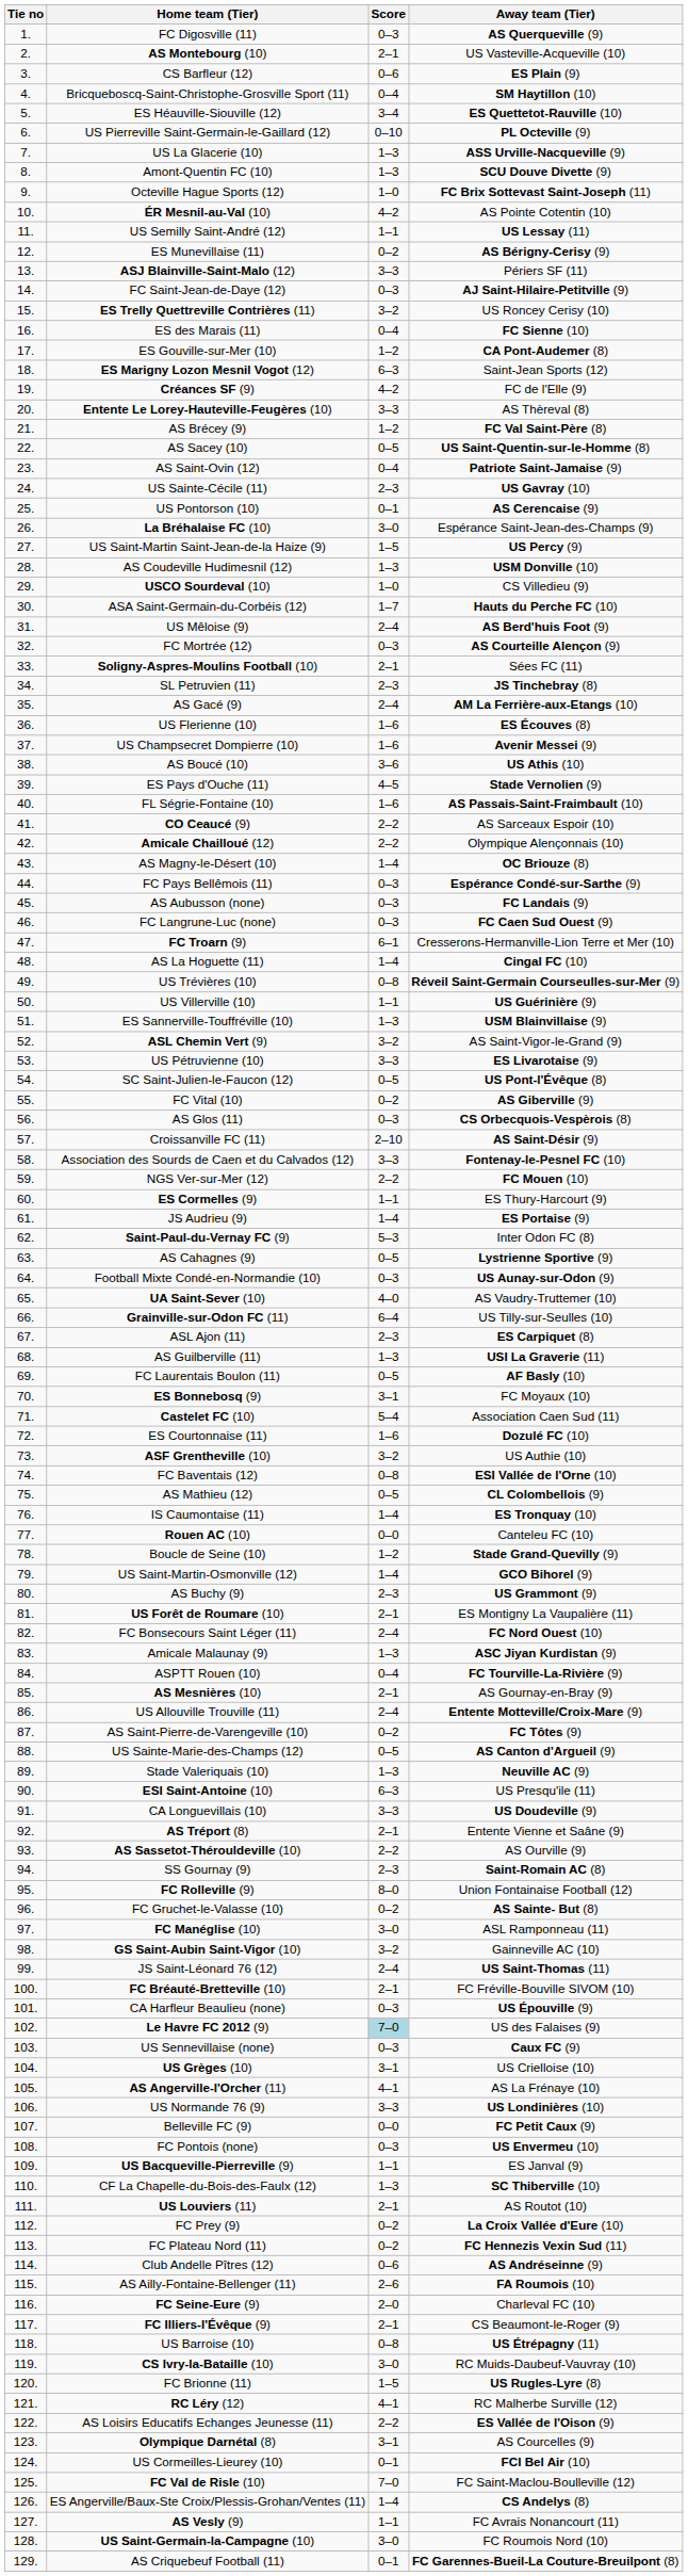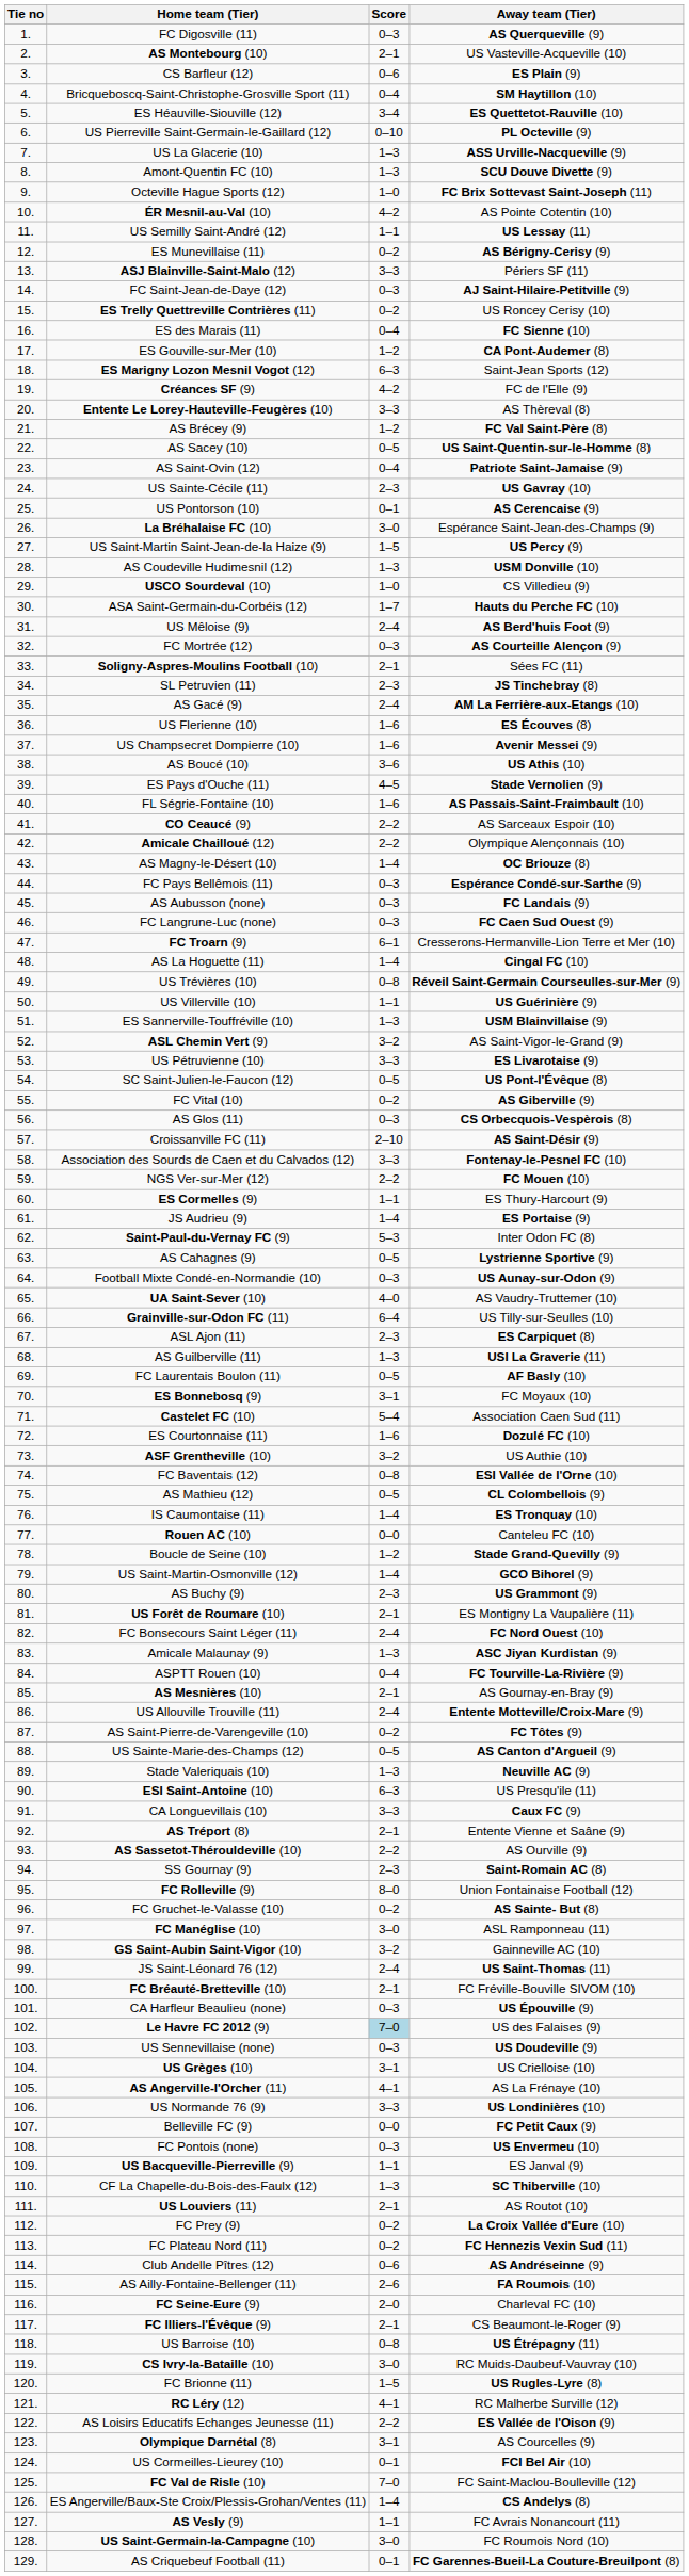 <table class="wikitable" style="text-align: center">
 <tr>
 <th>Tie no</th>
 <th>Home team (Tier)</th>
 <th>Score</th>
 <th>Away team (Tier)</th>
 </tr>
 <tr>
 <td>1.</td>
 <td>FC Digosville (11)</td>
 <td>0–3</td>
 <td><strong>AS Querqueville</strong> (9)</td>
 </tr>
 <tr>
 <td>2.</td>
 <td><strong>AS Montebourg</strong> (10)</td>
 <td>2–1</td>
 <td>US Vasteville-Acqueville  (10)</td>
 </tr>
 <tr>
 <td>3.</td>
 <td>CS Barfleur (12)</td>
 <td>0–6</td>
 <td><strong>ES Plain</strong> (9)</td>
 </tr>
 <tr>
 <td>4.</td>
 <td>Bricqueboscq-Saint-Christophe-Grosville Sport (11)</td>
 <td>0–4</td>
 <td><strong>SM Haytillon</strong> (10)</td>
 </tr>
 <tr>
 <td>5.</td>
 <td>ES Héauville-Siouville  (12)</td>
 <td>3–4</td>
 <td><strong>ES Quettetot-Rauville</strong> (10)</td>
 </tr>
 <tr>
 <td>6.</td>
 <td>US Pierreville Saint-Germain-le-Gaillard (12)</td>
 <td>0–10</td>
 <td><strong>PL Octeville</strong> (9)</td>
 </tr>
 <tr>
 <td>7.</td>
 <td>US La Glacerie (10)</td>
 <td>1–3</td>
 <td><strong>ASS Urville-Nacqueville</strong> (9)</td>
 </tr>
 <tr>
 <td>8.</td>
 <td>Amont-Quentin FC (10)</td>
 <td>1–3</td>
 <td><strong>SCU Douve Divette</strong> (9)</td>
 </tr>
 <tr>
 <td>9.</td>
 <td>Octeville Hague Sports (12)</td>
 <td>1–0</td>
 <td><strong>FC Brix Sottevast Saint-Joseph</strong> (11)</td>
 </tr>
 <tr>
 <td>10.</td>
 <td><strong>ÉR Mesnil-au-Val</strong> (10)</td>
 <td>4–2</td>
 <td>AS Pointe Cotentin (10)</td>
 </tr>
 <tr>
 <td>11.</td>
 <td>US Semilly Saint-André (12)</td>
 <td>1–1 </td>
 <td><strong>US Lessay</strong> (11)</td>
 </tr>
 <tr>
 <td>12.</td>
 <td>ES Munevillaise (11)</td>
 <td>0–2</td>
 <td><strong>AS Bérigny-Cerisy</strong> (9)</td>
 </tr>
 <tr>
 <td>13.</td>
 <td><strong>ASJ Blainville-Saint-Malo</strong> (12)</td>
 <td>3–3 </td>
 <td>Périers SF (11)</td>
 </tr>
 <tr>
 <td>14.</td>
 <td>FC Saint-Jean-de-Daye (12)</td>
 <td>0–3</td>
 <td><strong>AJ Saint-Hilaire-Petitville</strong> (9)</td>
 </tr>
 <tr>
 <td>15.</td>
 <td><strong>ES Trelly Quettreville Contrières</strong> (11)</td>
-<td>3–2</td>
+<td>0–2</td>
 <td>US Roncey Cerisy (10)</td>
 </tr>
 <tr>
 <td>16.</td>
 <td>ES des Marais (11)</td>
 <td>0–4</td>
 <td><strong>FC Sienne</strong> (10)</td>
 </tr>
 <tr>
 <td>17.</td>
 <td>ES Gouville-sur-Mer (10)</td>
 <td>1–2</td>
 <td><strong>CA Pont-Audemer</strong> (8)</td>
 </tr>
 <tr>
 <td>18.</td>
 <td><strong>ES Marigny Lozon Mesnil Vogot</strong> (12)</td>
 <td>6–3</td>
 <td>Saint-Jean Sports (12)</td>
 </tr>
 <tr>
 <td>19.</td>
 <td><strong>Créances SF</strong> (9)</td>
 <td>4–2</td>
 <td>FC de l'Elle (9)</td>
 </tr>
 <tr>
 <td>20.</td>
 <td><strong>Entente Le Lorey-Hauteville-Feugères</strong> (10)</td>
 <td>3–3 </td>
 <td>AS Thèreval (8)</td>
 </tr>
 <tr>
 <td>21.</td>
 <td>AS Brécey (9)</td>
 <td>1–2</td>
 <td><strong>FC Val Saint-Père</strong> (8)</td>
 </tr>
 <tr>
 <td>22.</td>
 <td>AS Sacey (10)</td>
 <td>0–5</td>
 <td><strong>US Saint-Quentin-sur-le-Homme</strong> (8)</td>
 </tr>
 <tr>
 <td>23.</td>
 <td>AS Saint-Ovin (12)</td>
 <td>0–4</td>
 <td><strong>Patriote Saint-Jamaise</strong> (9)</td>
 </tr>
 <tr>
 <td>24.</td>
 <td>US Sainte-Cécile (11)</td>
 <td>2–3</td>
 <td><strong>US Gavray</strong> (10)</td>
 </tr>
 <tr>
 <td>25.</td>
 <td>US Pontorson (10)</td>
 <td>0–1</td>
 <td><strong>AS Cerencaise</strong> (9)</td>
 </tr>
 <tr>
 <td>26.</td>
 <td><strong>La Bréhalaise FC</strong> (10)</td>
 <td>3–0</td>
 <td>Espérance Saint-Jean-des-Champs (9)</td>
 </tr>
 <tr>
 <td>27.</td>
 <td>US Saint-Martin Saint-Jean-de-la Haize (9)</td>
 <td>1–5</td>
 <td><strong>US Percy</strong> (9)</td>
 </tr>
 <tr>
 <td>28.</td>
 <td>AS Coudeville Hudimesnil (12)</td>
 <td>1–3</td>
 <td><strong>USM Donville</strong> (10)</td>
 </tr>
 <tr>
 <td>29.</td>
 <td><strong>USCO Sourdeval</strong> (10)</td>
 <td>1–0</td>
 <td>CS Villedieu (9)</td>
 </tr>
 <tr>
 <td>30.</td>
 <td>ASA Saint-Germain-du-Corbéis (12)</td>
 <td>1–7</td>
 <td><strong>Hauts du Perche FC</strong> (10)</td>
 </tr>
 <tr>
 <td>31.</td>
 <td>US Mêloise (9)</td>
 <td>2–4</td>
 <td><strong>AS Berd'huis Foot</strong> (9)</td>
 </tr>
 <tr>
 <td>32.</td>
 <td>FC Mortrée (12)</td>
 <td>0–3</td>
 <td><strong>AS Courteille Alençon</strong> (9)</td>
 </tr>
 <tr>
 <td>33.</td>
 <td><strong>Soligny-Aspres-Moulins Football</strong> (10)</td>
 <td>2–1</td>
 <td>Sées FC (11)</td>
 </tr>
 <tr>
 <td>34.</td>
 <td>SL Petruvien (11)</td>
 <td>2–3</td>
 <td><strong>JS Tinchebray</strong> (8)</td>
 </tr>
 <tr>
 <td>35.</td>
 <td>AS Gacé (9)</td>
 <td>2–4</td>
 <td><strong>AM La Ferrière-aux-Etangs</strong> (10)</td>
 </tr>
 <tr>
 <td>36.</td>
 <td>US Flerienne (10)</td>
 <td>1–6</td>
 <td><strong>ES Écouves</strong> (8)</td>
 </tr>
 <tr>
 <td>37.</td>
 <td>US Champsecret Dompierre (10)</td>
 <td>1–6</td>
 <td><strong>Avenir Messei</strong> (9)</td>
 </tr>
 <tr>
 <td>38.</td>
 <td>AS Boucé (10)</td>
 <td>3–6</td>
 <td><strong>US Athis</strong> (10)</td>
 </tr>
 <tr>
 <td>39.</td>
 <td>ES Pays d'Ouche (11)</td>
 <td>4–5</td>
 <td><strong>Stade Vernolien</strong> (9)</td>
 </tr>
 <tr>
 <td>40.</td>
 <td>FL Ségrie-Fontaine (10)</td>
 <td>1–6</td>
 <td><strong>AS Passais-Saint-Fraimbault</strong> (10)</td>
 </tr>
 <tr>
 <td>41.</td>
 <td><strong>CO Ceaucé</strong> (9)</td>
 <td>2–2 </td>
 <td>AS Sarceaux Espoir (10)</td>
 </tr>
 <tr>
 <td>42.</td>
 <td><strong>Amicale Chailloué</strong> (12)</td>
 <td>2–2 </td>
 <td>Olympique Alençonnais (10)</td>
 </tr>
 <tr>
 <td>43.</td>
 <td>AS Magny-le-Désert (10)</td>
 <td>1–4</td>
 <td><strong>OC Briouze</strong> (8)</td>
 </tr>
 <tr>
 <td>44.</td>
 <td>FC Pays Bellêmois (11)</td>
 <td>0–3</td>
 <td><strong>Espérance Condé-sur-Sarthe</strong> (9)</td>
 </tr>
 <tr>
 <td>45.</td>
 <td>AS Aubusson (none)</td>
 <td>0–3</td>
 <td><strong>FC Landais</strong> (9)</td>
 </tr>
 <tr>
 <td>46.</td>
 <td>FC Langrune-Luc (none)</td>
 <td>0–3</td>
 <td><strong>FC Caen Sud Ouest</strong> (9)</td>
 </tr>
 <tr>
 <td>47.</td>
 <td><strong>FC Troarn</strong> (9)</td>
 <td>6–1</td>
 <td>Cresserons-Hermanville-Lion Terre et Mer (10)</td>
 </tr>
 <tr>
 <td>48.</td>
 <td>AS La Hoguette (11)</td>
 <td>1–4</td>
 <td><strong>Cingal FC</strong> (10)</td>
 </tr>
 <tr>
 <td>49.</td>
 <td>US Trévières (10)</td>
 <td>0–8</td>
 <td><strong>Réveil Saint-Germain Courseulles-sur-Mer</strong> (9)</td>
 </tr>
 <tr>
 <td>50.</td>
 <td>US Villerville (10)</td>
 <td>1–1 </td>
 <td><strong>US Guérinière</strong> (9)</td>
 </tr>
 <tr>
 <td>51.</td>
 <td>ES Sannerville-Touffréville (10)</td>
 <td>1–3</td>
 <td><strong>USM Blainvillaise</strong> (9)</td>
 </tr>
 <tr>
 <td>52.</td>
 <td><strong>ASL Chemin Vert</strong> (9)</td>
 <td>3–2</td>
 <td>AS Saint-Vigor-le-Grand (9)</td>
 </tr>
 <tr>
 <td>53.</td>
 <td>US Pétruvienne (10)</td>
 <td>3–3 </td>
 <td><strong>ES Livarotaise</strong> (9)</td>
 </tr>
 <tr>
 <td>54.</td>
 <td>SC Saint-Julien-le-Faucon (12)</td>
 <td>0–5</td>
 <td><strong>US Pont-l'Évêque</strong> (8)</td>
 </tr>
 <tr>
 <td>55.</td>
 <td>FC Vital (10)</td>
 <td>0–2</td>
 <td><strong>AS Giberville</strong> (9)</td>
 </tr>
 <tr>
 <td>56.</td>
 <td>AS Glos (11)</td>
 <td>0–3</td>
 <td><strong>CS Orbecquois-Vespèrois</strong> (8)</td>
 </tr>
 <tr>
 <td>57.</td>
 <td>Croissanville FC (11)</td>
 <td>2–10</td>
 <td><strong>AS Saint-Désir</strong> (9)</td>
 </tr>
 <tr>
 <td>58.</td>
 <td>Association des Sourds de Caen et du Calvados (12)</td>
 <td>3–3 </td>
 <td><strong>Fontenay-le-Pesnel FC</strong> (10)</td>
 </tr>
 <tr>
 <td>59.</td>
 <td>NGS Ver-sur-Mer (12)</td>
 <td>2–2 </td>
 <td><strong>FC Mouen</strong> (10)</td>
 </tr>
 <tr>
 <td>60.</td>
 <td><strong>ES Cormelles</strong> (9)</td>
 <td>1–1 </td>
 <td>ES Thury-Harcourt (9)</td>
 </tr>
 <tr>
 <td>61.</td>
 <td>JS Audrieu (9)</td>
 <td>1–4</td>
 <td><strong>ES Portaise</strong> (9)</td>
 </tr>
 <tr>
 <td>62.</td>
 <td><strong>Saint-Paul-du-Vernay FC</strong> (9)</td>
 <td>5–3</td>
 <td>Inter Odon FC (8)</td>
 </tr>
 <tr>
 <td>63.</td>
 <td>AS Cahagnes (9)</td>
 <td>0–5</td>
 <td><strong>Lystrienne Sportive</strong> (9)</td>
 </tr>
 <tr>
 <td>64.</td>
 <td>Football Mixte Condé-en-Normandie (10)</td>
 <td>0–3</td>
 <td><strong>US Aunay-sur-Odon</strong> (9)</td>
 </tr>
 <tr>
 <td>65.</td>
 <td><strong>UA Saint-Sever</strong> (10)</td>
 <td>4–0</td>
 <td>AS Vaudry-Truttemer (10)</td>
 </tr>
 <tr>
 <td>66.</td>
 <td><strong>Grainville-sur-Odon FC</strong> (11)</td>
 <td>6–4</td>
 <td>US Tilly-sur-Seulles (10)</td>
 </tr>
 <tr>
 <td>67.</td>
 <td>ASL Ajon (11)</td>
 <td>2–3</td>
 <td><strong>ES Carpiquet</strong> (8)</td>
 </tr>
 <tr>
 <td>68.</td>
 <td>AS Guilberville (11)</td>
 <td>1–3</td>
 <td><strong>USI La Graverie</strong> (11)</td>
 </tr>
 <tr>
 <td>69.</td>
 <td>FC Laurentais Boulon (11)</td>
 <td>0–5</td>
 <td><strong>AF Basly</strong> (10)</td>
 </tr>
 <tr>
 <td>70.</td>
 <td><strong>ES Bonnebosq</strong> (9)</td>
 <td>3–1</td>
 <td>FC Moyaux (10)</td>
 </tr>
 <tr>
 <td>71.</td>
 <td><strong>Castelet FC</strong> (10)</td>
 <td>5–4</td>
 <td>Association Caen Sud (11)</td>
 </tr>
 <tr>
 <td>72.</td>
 <td>ES Courtonnaise (11)</td>
 <td>1–6</td>
 <td><strong>Dozulé FC</strong> (10)</td>
 </tr>
 <tr>
 <td>73.</td>
 <td><strong>ASF Grentheville</strong> (10)</td>
 <td>3–2</td>
 <td>US Authie (10)</td>
 </tr>
 <tr>
 <td>74.</td>
 <td>FC Baventais (12)</td>
 <td>0–8</td>
 <td><strong>ESI Vallée de l'Orne</strong> (10)</td>
 </tr>
 <tr>
 <td>75.</td>
 <td>AS Mathieu (12)</td>
 <td>0–5</td>
 <td><strong>CL Colombellois</strong> (9)</td>
 </tr>
 <tr>
 <td>76.</td>
 <td>IS Caumontaise (11)</td>
 <td>1–4</td>
 <td><strong>ES Tronquay</strong> (10)</td>
 </tr>
 <tr>
 <td>77.</td>
 <td><strong>Rouen AC</strong> (10)</td>
 <td>0–0 </td>
 <td>Canteleu FC (10)</td>
 </tr>
 <tr>
 <td>78.</td>
 <td>Boucle de Seine (10)</td>
 <td>1–2</td>
 <td><strong>Stade Grand-Quevilly</strong> (9)</td>
 </tr>
 <tr>
 <td>79.</td>
 <td>US Saint-Martin-Osmonville (12)</td>
 <td>1–4</td>
 <td><strong>GCO Bihorel</strong> (9)</td>
 </tr>
 <tr>
 <td>80.</td>
 <td>AS Buchy (9)</td>
 <td>2–3</td>
 <td><strong>US Grammont</strong> (9)</td>
 </tr>
 <tr>
 <td>81.</td>
 <td><strong>US Forêt de Roumare</strong> (10)</td>
 <td>2–1</td>
 <td>ES Montigny La Vaupalière (11)</td>
 </tr>
 <tr>
 <td>82.</td>
 <td>FC Bonsecours Saint Léger (11)</td>
 <td>2–4</td>
 <td><strong>FC Nord Ouest</strong> (10)</td>
 </tr>
 <tr>
 <td>83.</td>
 <td>Amicale Malaunay (9)</td>
 <td>1–3</td>
 <td><strong>ASC Jiyan Kurdistan</strong> (9)</td>
 </tr>
 <tr>
 <td>84.</td>
 <td>ASPTT Rouen (10)</td>
 <td>0–4</td>
 <td><strong>FC Tourville-La-Rivière</strong> (9)</td>
 </tr>
 <tr>
 <td>85.</td>
 <td><strong>AS Mesnières</strong> (10)</td>
 <td>2–1</td>
 <td>AS Gournay-en-Bray (9)</td>
 </tr>
 <tr>
 <td>86.</td>
 <td>US Allouville Trouville (11)</td>
 <td>2–4</td>
 <td><strong>Entente Motteville/Croix-Mare</strong> (9)</td>
 </tr>
 <tr>
 <td>87.</td>
 <td>AS Saint-Pierre-de-Varengeville (10)</td>
 <td>0–2</td>
 <td><strong>FC Tôtes</strong> (9)</td>
 </tr>
 <tr>
 <td>88.</td>
 <td>US Sainte-Marie-des-Champs (12)</td>
 <td>0–5</td>
 <td><strong>AS Canton d'Argueil</strong> (9)</td>
 </tr>
 <tr>
 <td>89.</td>
 <td>Stade Valeriquais (10)</td>
 <td>1–3</td>
 <td><strong>Neuville AC</strong> (9)</td>
 </tr>
 <tr>
 <td>90.</td>
 <td><strong>ESI Saint-Antoine</strong> (10)</td>
 <td>6–3</td>
 <td>US Presqu'ile (11)</td>
 </tr>
 <tr>
 <td>91.</td>
 <td>CA Longuevillais (10)</td>
 <td>3–3 </td>
-<td><strong>US Doudeville</strong> (9)</td>
+<td><strong>Caux FC</strong> (9)</td>
 </tr>
 <tr>
 <td>92.</td>
 <td><strong>AS Tréport</strong> (8)</td>
 <td>2–1</td>
 <td>Entente Vienne et Saâne (9)</td>
 </tr>
 <tr>
 <td>93.</td>
 <td><strong>AS Sassetot-Thérouldeville</strong> (10)</td>
 <td>2–2 </td>
 <td>AS Ourville (9)</td>
 </tr>
 <tr>
 <td>94.</td>
 <td>SS Gournay (9)</td>
 <td>2–3</td>
 <td><strong>Saint-Romain AC</strong> (8)</td>
 </tr>
 <tr>
 <td>95.</td>
 <td><strong>FC Rolleville </strong> (9)</td>
 <td>8–0</td>
 <td>Union Fontainaise Football (12)</td>
 </tr>
 <tr>
 <td>96.</td>
 <td>FC Gruchet-le-Valasse (10)</td>
 <td>0–2</td>
 <td><strong>AS Sainte- But</strong> (8)</td>
 </tr>
 <tr>
 <td>97.</td>
 <td><strong>FC Manéglise</strong> (10)</td>
 <td>3–0</td>
 <td>ASL Ramponneau (11)</td>
 </tr>
 <tr>
 <td>98.</td>
 <td><strong>GS Saint-Aubin Saint-Vigor</strong> (10)</td>
 <td>3–2</td>
 <td>Gainneville AC (10)</td>
 </tr>
 <tr>
 <td>99.</td>
 <td>JS Saint-Léonard 76 (12)</td>
 <td>2–4</td>
 <td><strong>US Saint-Thomas</strong> (11)</td>
 </tr>
 <tr>
 <td>100.</td>
 <td><strong>FC Bréauté-Bretteville</strong> (10)</td>
 <td>2–1</td>
 <td>FC Fréville-Bouville SIVOM (10)</td>
 </tr>
 <tr>
 <td>101.</td>
 <td>CA Harfleur Beaulieu (none)</td>
 <td>0–3</td>
 <td><strong>US Épouville</strong> (9)</td>
 </tr>
 <tr>
 <td>102.</td>
 <td><strong>Le Havre FC 2012</strong> (9)</td>
 <td style="background: lightblue;">7–0</td>
 <td>US des Falaises (9)</td>
 </tr>
 <tr>
 <td>103.</td>
 <td>US Sennevillaise (none)</td>
 <td>0–3</td>
-<td><strong>Caux FC</strong> (9)</td>
+<td><strong>US Doudeville</strong> (9)</td>
 </tr>
 <tr>
 <td>104.</td>
 <td><strong>US Grèges</strong> (10)</td>
 <td>3–1</td>
 <td>US Crielloise (10)</td>
 </tr>
 <tr>
 <td>105.</td>
 <td><strong>AS Angerville-l'Orcher</strong> (11)</td>
 <td>4–1</td>
 <td>AS La Frénaye (10)</td>
 </tr>
 <tr>
 <td>106.</td>
 <td>US Normande 76 (9)</td>
 <td>3–3 </td>
 <td><strong>US Londinières</strong> (10)</td>
 </tr>
 <tr>
 <td>107.</td>
 <td>Belleville FC (9)</td>
 <td>0–0 </td>
 <td><strong>FC Petit Caux</strong> (9)</td>
 </tr>
 <tr>
 <td>108.</td>
 <td>FC Pontois (none)</td>
 <td>0–3</td>
 <td><strong>US Envermeu</strong> (10)</td>
 </tr>
 <tr>
 <td>109.</td>
 <td><strong>US Bacqueville-Pierreville</strong> (9)</td>
 <td>1–1 </td>
 <td>ES Janval (9)</td>
 </tr>
 <tr>
 <td>110.</td>
 <td>CF La Chapelle-du-Bois-des-Faulx (12)</td>
 <td>1–3</td>
 <td><strong>SC Thiberville</strong> (10)</td>
 </tr>
 <tr>
 <td>111.</td>
 <td><strong>US Louviers</strong> (11)</td>
 <td>2–1</td>
 <td>AS Routot (10)</td>
 </tr>
 <tr>
 <td>112.</td>
 <td>FC Prey (9)</td>
 <td>0–2</td>
 <td><strong>La Croix Vallée d'Eure</strong> (10)</td>
 </tr>
 <tr>
 <td>113.</td>
 <td>FC Plateau Nord (11)</td>
 <td>0–2</td>
 <td><strong>FC Hennezis Vexin Sud</strong> (11)</td>
 </tr>
 <tr>
 <td>114.</td>
 <td>Club Andelle Pîtres (12)</td>
 <td>0–6</td>
 <td><strong>AS Andréseinne</strong> (9)</td>
 </tr>
 <tr>
 <td>115.</td>
 <td>AS Ailly-Fontaine-Bellenger (11)</td>
 <td>2–6</td>
 <td><strong>FA Roumois</strong> (10)</td>
 </tr>
 <tr>
 <td>116.</td>
 <td><strong>FC Seine-Eure</strong> (9)</td>
 <td>2–0</td>
 <td>Charleval FC (10)</td>
 </tr>
 <tr>
 <td>117.</td>
 <td><strong>FC Illiers-l'Évêque</strong> (9)</td>
 <td>2–1</td>
 <td>CS Beaumont-le-Roger (9)</td>
 </tr>
 <tr>
 <td>118.</td>
 <td>US Barroise (10)</td>
 <td>0–8</td>
 <td><strong>US Étrépagny</strong> (11)</td>
 </tr>
 <tr>
 <td>119.</td>
 <td><strong>CS Ivry-la-Bataille</strong> (10)</td>
 <td>3–0</td>
 <td>RC Muids-Daubeuf-Vauvray (10)</td>
 </tr>
 <tr>
 <td>120.</td>
 <td>FC Brionne (11)</td>
 <td>1–5</td>
 <td><strong>US Rugles-Lyre</strong> (8)</td>
 </tr>
 <tr>
 <td>121.</td>
 <td><strong>RC Léry</strong> (12)</td>
 <td>4–1</td>
 <td>RC Malherbe Surville (12)</td>
 </tr>
 <tr>
 <td>122.</td>
 <td>AS Loisirs Educatifs Echanges Jeunesse (11)</td>
 <td>2–2 </td>
 <td><strong>ES Vallée de l'Oison</strong> (9)</td>
 </tr>
 <tr>
 <td>123.</td>
 <td><strong>Olympique Darnétal</strong> (8)</td>
 <td>3–1</td>
 <td>AS Courcelles (9)</td>
 </tr>
 <tr>
 <td>124.</td>
 <td>US Cormeilles-Lieurey (10)</td>
 <td>0–1</td>
 <td><strong>FCI Bel Air</strong> (10)</td>
 </tr>
 <tr>
 <td>125.</td>
 <td><strong>FC Val de Risle</strong> (10)</td>
 <td>7–0</td>
 <td>FC Saint-Maclou-Boulleville (12)</td>
 </tr>
 <tr>
 <td>126.</td>
 <td>ES Angerville/Baux-Ste Croix/Plessis-Grohan/Ventes (11)</td>
 <td>1–4</td>
 <td><strong>CS Andelys</strong> (8)</td>
 </tr>
 <tr>
 <td>127.</td>
 <td><strong>AS Vesly</strong> (9)</td>
 <td>1–1 </td>
 <td>FC Avrais Nonancourt (11)</td>
 </tr>
 <tr>
 <td>128.</td>
 <td><strong>US Saint-Germain-la-Campagne</strong> (10)</td>
 <td>3–0</td>
 <td>FC Roumois Nord (10)</td>
 </tr>
 <tr>
 <td>129.</td>
 <td>AS Criquebeuf Football (11)</td>
 <td>0–1</td>
 <td><strong>FC Garennes-Bueil-La Couture-Breuilpont</strong> (8)</td>
 </tr>
 </table>
